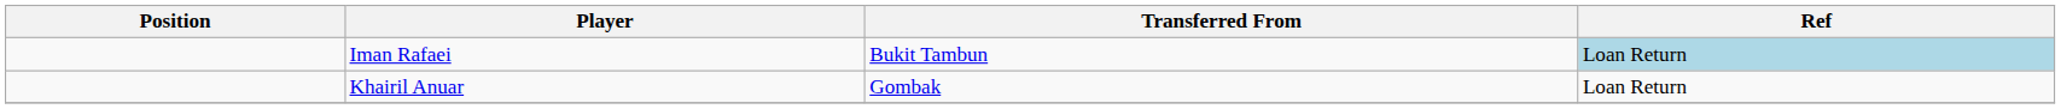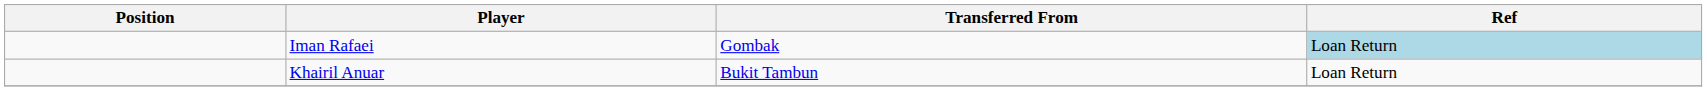 <table class="wikitable sortable" style="width:80%; font-size:100%; text-align:left;">
 <tr>
 <th>Position</th>
 <th>Player</th>
 <th>Transferred From</th>
 <th>Ref</th>
 </tr>
 <tr>
 <td></td>
 <td> <a href='#'>Iman Rafaei</a></td>
-<td> <a href='#'>Bukit Tambun</a></td>
+<td> <a href='#'>Gombak</a></td>
 <td style="background: lightblue;">Loan Return</td>
 </tr>
 <tr>
 <td></td>
 <td> <a href='#'>Khairil Anuar</a></td>
-<td> <a href='#'>Gombak</a></td>
+<td> <a href='#'>Bukit Tambun</a></td>
 <td>Loan Return</td>
 </tr>
 <tr>
 </tr>
 </table>
